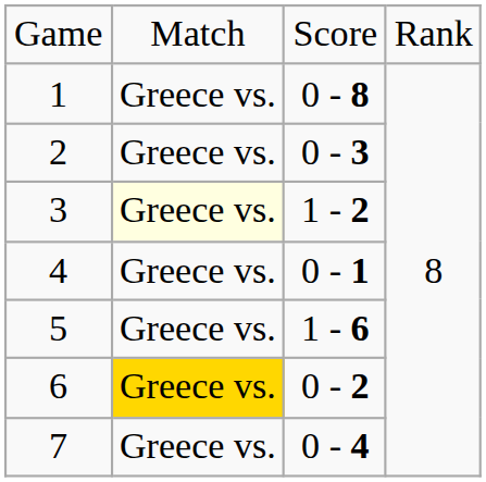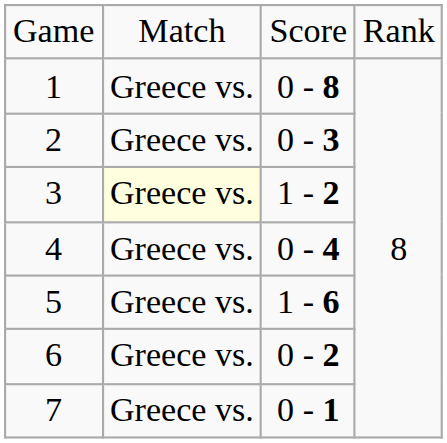 <table class="wikitable">
 <tr>
 <td style="text-align:center;">Game</td>
 <td style="text-align:center;">Match</td>
 <td style="text-align:center;">Score</td>
 <td style="text-align:center;">Rank</td>
 </tr>
 <tr>
 <td style="text-align:center;">1</td>
 <td>Greece vs. <strong></strong></td>
 <td style="text-align:center;">0 - <strong>8</strong></td>
 <td rowspan="7" style="text-align:center;">8</td>
 </tr>
 <tr>
 <td style="text-align:center;">2</td>
 <td>Greece vs. <strong></strong></td>
 <td style="text-align:center;">0 - <strong>3</strong></td>
 </tr>
 <tr>
 <td style="text-align:center;">3</td>
 <td style="background: lightyellow;">Greece vs. <strong></strong></td>
 <td style="text-align:center;">1 - <strong>2</strong></td>
 </tr>
 <tr>
 <td style="text-align:center;">4</td>
 <td>Greece vs. <strong></strong></td>
-<td style="text-align:center;">0 - <strong>1</strong></td>
+<td style="text-align:center;">0 - <strong>4</strong></td>
 </tr>
 <tr>
 <td style="text-align:center;">5</td>
 <td>Greece vs. <strong></strong></td>
 <td style="text-align:center;">1 - <strong>6</strong></td>
 </tr>
 <tr>
 <td style="text-align:center;">6</td>
-<td style="background: gold;">Greece vs. <strong></strong></td>
+<td>Greece vs. <strong></strong></td>
 <td style="text-align:center;">0 - <strong>2</strong></td>
 </tr>
 <tr>
 <td style="text-align:center;">7</td>
 <td>Greece vs. <strong></strong></td>
-<td style="text-align:center;">0 - <strong>4</strong></td>
+<td style="text-align:center;">0 - <strong>1</strong></td>
 </tr>
 </table>
